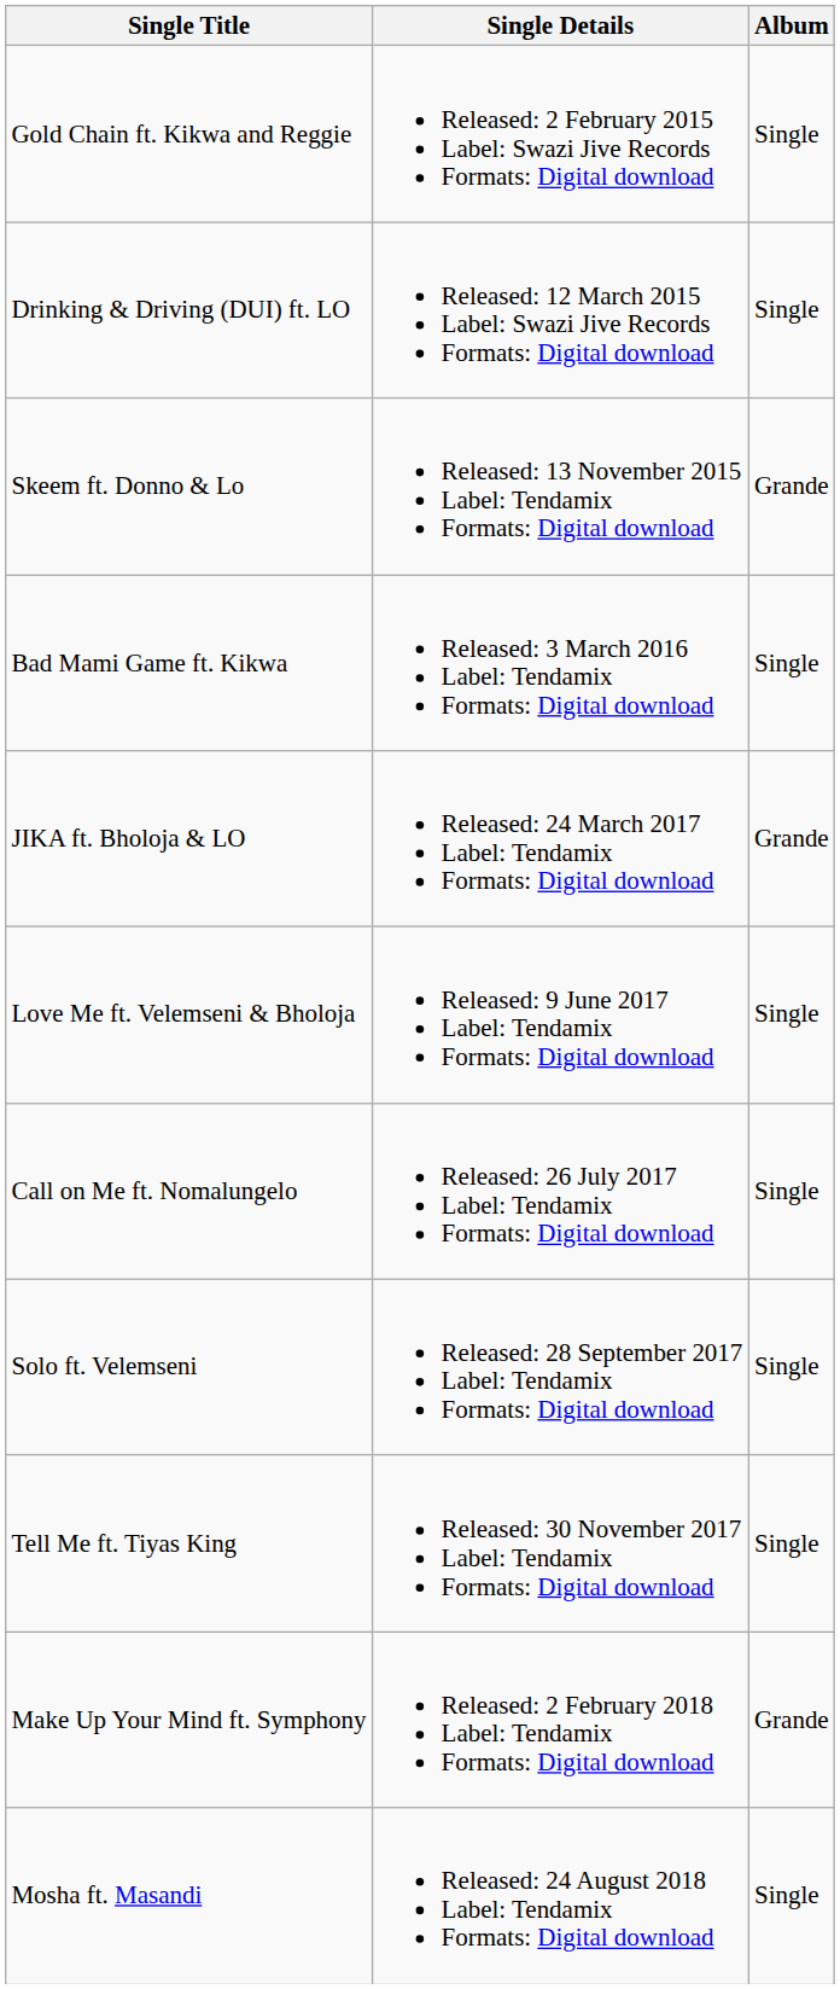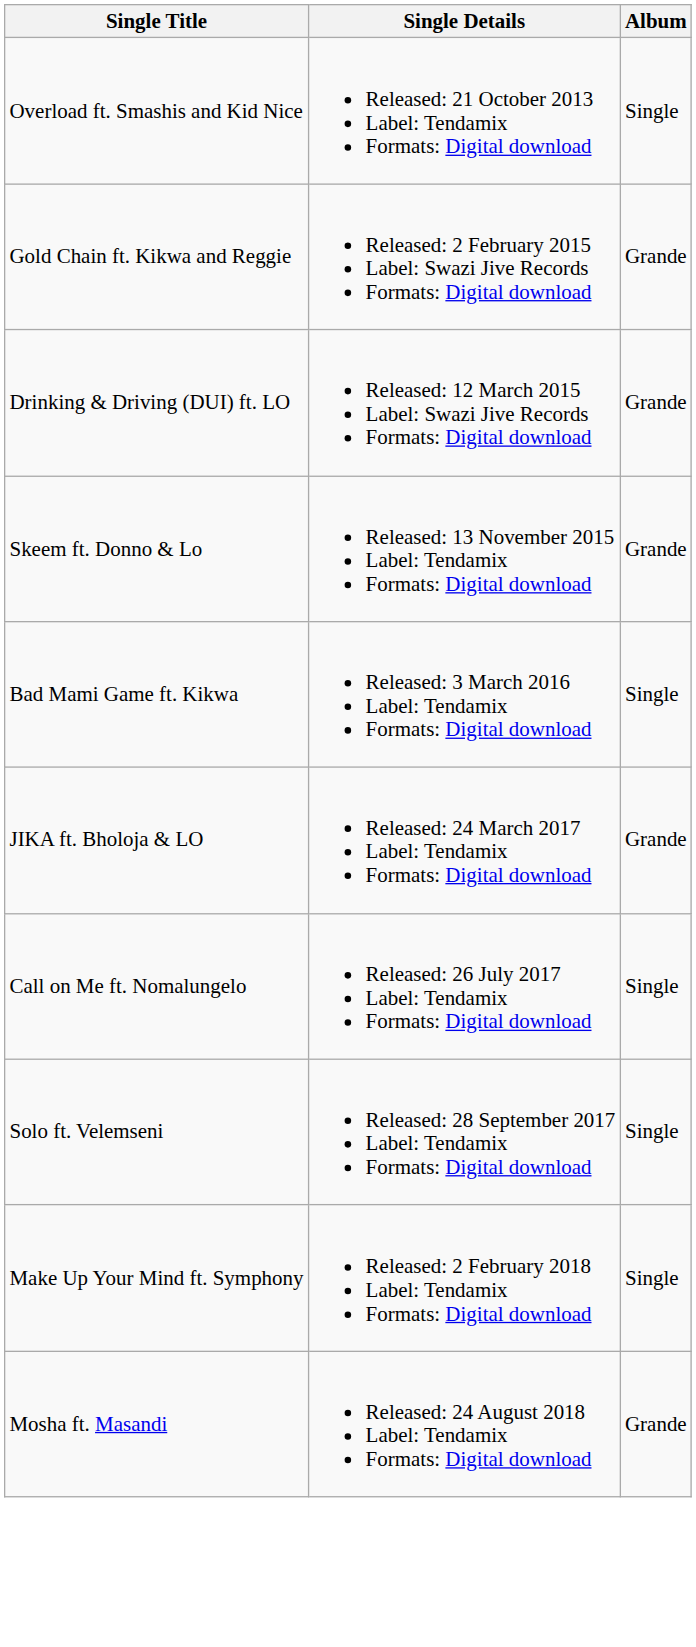 <table class="wikitable">
 <tr>
 <th>Single Title</th>
 <th>Single Details</th>
 <th>Album</th>
 </tr>
 <tr>
+<td>Overload ft. Smashis and Kid Nice</td>
+<td><br><ul><li>Released: 21 October 2013</li><li>Label: Tendamix</li><li>Formats: <a href='#'>Digital download</a></li></ul></td>
+<td>Single</td>
+</tr>
+<tr>
 <td>Gold Chain ft. Kikwa and Reggie</td>
 <td><br><ul><li>Released: 2 February 2015</li><li>Label: Swazi Jive Records</li><li>Formats: <a href='#'>Digital download</a></li></ul></td>
-<td>Single</td>
+<td>Grande</td>
 </tr>
 <tr>
 <td>Drinking & Driving (DUI) ft. LO</td>
 <td><br><ul><li>Released: 12 March 2015</li><li>Label: Swazi Jive Records</li><li>Formats: <a href='#'>Digital download</a></li></ul></td>
-<td>Single</td>
+<td>Grande</td>
 </tr>
 <tr>
 <td>Skeem ft. Donno & Lo</td>
 <td><br><ul><li>Released: 13 November 2015</li><li>Label: Tendamix</li><li>Formats: <a href='#'>Digital download</a></li></ul></td>
 <td>Grande</td>
 </tr>
 <tr>
 <td>Bad Mami Game ft. Kikwa</td>
 <td><br><ul><li>Released: 3 March 2016</li><li>Label: Tendamix</li><li>Formats: <a href='#'>Digital download</a></li></ul></td>
 <td>Single</td>
 </tr>
 <tr>
 <td>JIKA ft. Bholoja & LO </td>
 <td><br><ul><li>Released: 24 March 2017</li><li>Label: Tendamix</li><li>Formats: <a href='#'>Digital download</a></li></ul></td>
 <td>Grande</td>
 </tr>
 <tr>
-<td>Love Me ft. Velemseni & Bholoja </td>
-<td><br><ul><li>Released: 9 June 2017</li><li>Label: Tendamix</li><li>Formats: <a href='#'>Digital download</a></li></ul></td>
-<td>Single</td>
-</tr>
-<tr>
 <td>Call on Me ft. Nomalungelo </td>
 <td><br><ul><li>Released: 26 July 2017</li><li>Label: Tendamix</li><li>Formats: <a href='#'>Digital download</a></li></ul></td>
 <td>Single</td>
 </tr>
 <tr>
 <td>Solo ft. Velemseni</td>
 <td><br><ul><li>Released: 28 September 2017</li><li>Label: Tendamix</li><li>Formats: <a href='#'>Digital download</a></li></ul></td>
 <td>Single</td>
 </tr>
 <tr>
-<td>Tell Me ft. Tiyas King </td>
-<td><br><ul><li>Released: 30 November 2017</li><li>Label: Tendamix</li><li>Formats: <a href='#'>Digital download</a></li></ul></td>
-<td>Single</td>
-</tr>
-<tr>
 <td>Make Up Your Mind ft. Symphony </td>
 <td><br><ul><li>Released: 2 February 2018</li><li>Label: Tendamix</li><li>Formats: <a href='#'>Digital download</a></li></ul></td>
-<td>Grande</td>
+<td>Single</td>
 </tr>
 <tr>
 <td>Mosha ft. <a href='#'>Masandi</a></td>
 <td><br><ul><li>Released: 24 August 2018</li><li>Label: Tendamix</li><li>Formats: <a href='#'>Digital download</a></li></ul></td>
-<td>Single</td>
+<td>Grande</td>
 </tr>
 </table>
